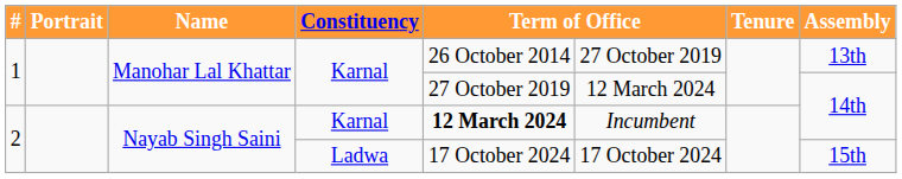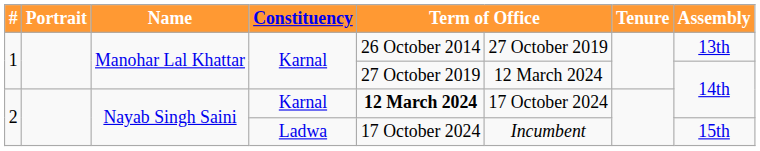 <table class="wikitable" style="text-align:center;">
 <tr>
 <th style="background-color:#FF9933; color:white">#</th>
 <th style="background-color:#FF9933; color:white">Portrait</th>
 <th style="background-color:#FF9933; color:white">Name</th>
 <th style="background-color:#FF9933; color:white"><a href='#'>Constituency</a></th>
 <th colspan="2" style="background-color:#FF9933; color:white">Term of Office</th>
 <th style="background-color:#FF9933; color:white">Tenure</th>
 <th style="background-color:#FF9933; color:white">Assembly</th>
 </tr>
 <tr>
 <td rowspan="2">1</td>
 <td rowspan="2"></td>
 <td rowspan="2"><a href='#'>Manohar Lal Khattar</a></td>
 <td rowspan="2"><a href='#'>Karnal</a></td>
 <td>26 October 2014</td>
 <td>27 October 2019</td>
 <td rowspan="2"></td>
 <td><a href='#'>13th</a></td>
 </tr>
 <tr>
 <td>27 October 2019</td>
 <td>12 March 2024</td>
 <td rowspan="2"><a href='#'>14th</a></td>
 </tr>
 <tr>
 <td rowspan="2">2</td>
 <td rowspan="2"></td>
 <td rowspan="2"><a href='#'>Nayab Singh Saini</a></td>
 <td><a href='#'>Karnal</a></td>
 <td><strong>12 March 2024</strong></td>
-<td><em>Incumbent</em></td>
+<td>17 October 2024</td>
 <td rowspan="2"></td>
 </tr>
 <tr>
 <td><a href='#'>Ladwa</a></td>
 <td>17 October 2024</td>
-<td>17 October 2024</td>
+<td><em>Incumbent</em></td>
 <td><a href='#'>15th</a></td>
 </tr>
 </table>
